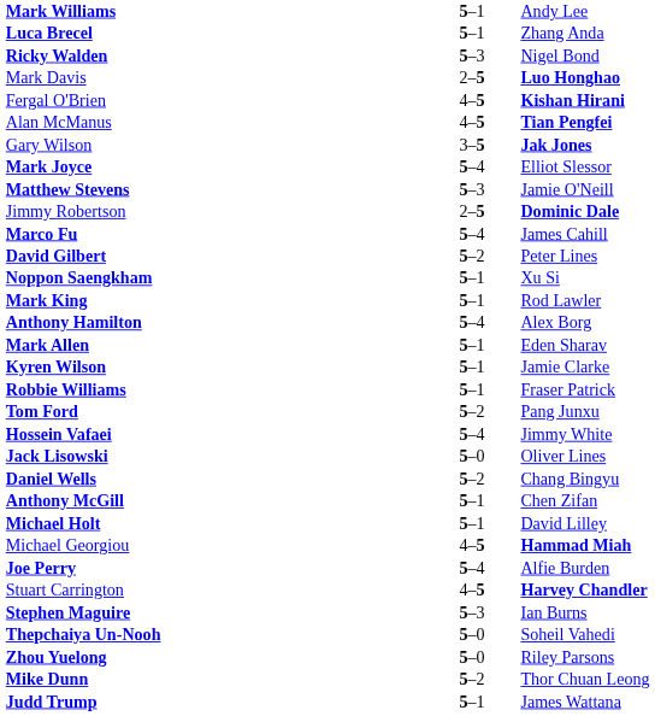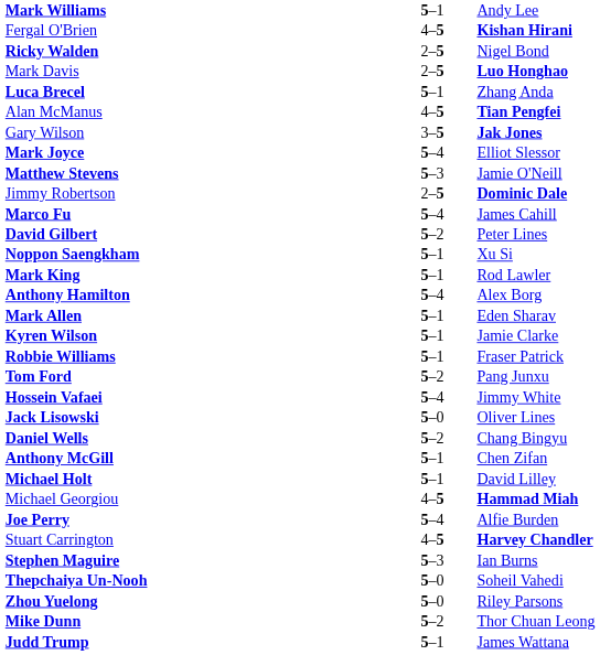 <table width="100%" cellspacing="1">
 <tr>
 <th width=45%></th>
 <th width=10%></th>
 <th width=45%></th>
 </tr>
 <tr>
 <td> <strong><a href='#'>Mark Williams</a></strong></td>
 <td align="center"><strong>5</strong>–1</td>
 <td> <a href='#'>Andy Lee</a></td>
 </tr>
 <tr>
-<td> <strong><a href='#'>Luca Brecel</a></strong></td>
-<td align="center"><strong>5</strong>–1</td>
-<td> <a href='#'>Zhang Anda</a></td>
+<td> <a href='#'>Fergal O'Brien</a></td>
+<td align="center">4–<strong>5</strong></td>
+<td> <strong><a href='#'>Kishan Hirani</a></strong></td>
 </tr>
 <tr>
 <td> <strong><a href='#'>Ricky Walden</a></strong></td>
-<td align="center"><strong>5</strong>–3</td>
+<td align="center">2–<strong>5</strong></td>
 <td> <a href='#'>Nigel Bond</a></td>
 </tr>
 <tr>
 <td> <a href='#'>Mark Davis</a></td>
 <td align="center">2–<strong>5</strong></td>
 <td> <strong><a href='#'>Luo Honghao</a></strong></td>
 </tr>
 <tr>
-<td> <a href='#'>Fergal O'Brien</a></td>
-<td align="center">4–<strong>5</strong></td>
-<td> <strong><a href='#'>Kishan Hirani</a></strong></td>
+<td> <strong><a href='#'>Luca Brecel</a></strong></td>
+<td align="center"><strong>5</strong>–1</td>
+<td> <a href='#'>Zhang Anda</a></td>
 </tr>
 <tr>
 <td> <a href='#'>Alan McManus</a></td>
 <td align="center">4–<strong>5</strong></td>
 <td> <strong><a href='#'>Tian Pengfei</a></strong></td>
 </tr>
 <tr>
 <td> <a href='#'>Gary Wilson</a></td>
 <td align="center">3–<strong>5</strong></td>
 <td> <strong><a href='#'>Jak Jones</a></strong></td>
 </tr>
 <tr>
 <td> <strong><a href='#'>Mark Joyce</a></strong></td>
 <td align="center"><strong>5</strong>–4</td>
 <td> <a href='#'>Elliot Slessor</a></td>
 </tr>
 <tr>
 <td> <strong><a href='#'>Matthew Stevens</a></strong></td>
 <td align="center"><strong>5</strong>–3</td>
 <td> <a href='#'>Jamie O'Neill</a></td>
 </tr>
 <tr>
 <td> <a href='#'>Jimmy Robertson</a></td>
 <td align="center">2–<strong>5</strong></td>
 <td> <strong><a href='#'>Dominic Dale</a></strong></td>
 </tr>
 <tr>
 <td> <strong><a href='#'>Marco Fu</a></strong></td>
 <td align="center"><strong>5</strong>–4</td>
 <td> <a href='#'>James Cahill</a></td>
 </tr>
 <tr>
 <td> <strong><a href='#'>David Gilbert</a></strong></td>
 <td align="center"><strong>5</strong>–2</td>
 <td> <a href='#'>Peter Lines</a></td>
 </tr>
 <tr>
 <td> <strong><a href='#'>Noppon Saengkham</a></strong></td>
 <td align="center"><strong>5</strong>–1</td>
 <td> <a href='#'>Xu Si</a></td>
 </tr>
 <tr>
 <td> <strong><a href='#'>Mark King</a></strong></td>
 <td align="center"><strong>5</strong>–1</td>
 <td> <a href='#'>Rod Lawler</a></td>
 </tr>
 <tr>
 <td> <strong><a href='#'>Anthony Hamilton</a></strong></td>
 <td align="center"><strong>5</strong>–4</td>
 <td> <a href='#'>Alex Borg</a></td>
 </tr>
 <tr>
 <td> <strong><a href='#'>Mark Allen</a></strong></td>
 <td align="center"><strong>5</strong>–1</td>
 <td> <a href='#'>Eden Sharav</a></td>
 </tr>
 <tr>
 <td> <strong><a href='#'>Kyren Wilson</a></strong></td>
 <td align="center"><strong>5</strong>–1</td>
 <td> <a href='#'>Jamie Clarke</a></td>
 </tr>
 <tr>
 <td> <strong><a href='#'>Robbie Williams</a></strong></td>
 <td align="center"><strong>5</strong>–1</td>
 <td> <a href='#'>Fraser Patrick</a></td>
 </tr>
 <tr>
 <td> <strong><a href='#'>Tom Ford</a></strong></td>
 <td align="center"><strong>5</strong>–2</td>
 <td> <a href='#'>Pang Junxu</a></td>
 </tr>
 <tr>
 <td> <strong><a href='#'>Hossein Vafaei</a></strong></td>
 <td align="center"><strong>5</strong>–4</td>
 <td> <a href='#'>Jimmy White</a></td>
 </tr>
 <tr>
 <td> <strong><a href='#'>Jack Lisowski</a></strong></td>
 <td align="center"><strong>5</strong>–0</td>
 <td> <a href='#'>Oliver Lines</a></td>
 </tr>
 <tr>
 <td> <strong><a href='#'>Daniel Wells</a></strong></td>
 <td align="center"><strong>5</strong>–2</td>
 <td> <a href='#'>Chang Bingyu</a></td>
 </tr>
 <tr>
 <td> <strong><a href='#'>Anthony McGill</a></strong></td>
 <td align="center"><strong>5</strong>–1</td>
 <td> <a href='#'>Chen Zifan</a></td>
 </tr>
 <tr>
 <td> <strong><a href='#'>Michael Holt</a></strong></td>
 <td align="center"><strong>5</strong>–1</td>
 <td> <a href='#'>David Lilley</a></td>
 </tr>
 <tr>
 <td> <a href='#'>Michael Georgiou</a></td>
 <td align="center">4–<strong>5</strong></td>
 <td> <strong><a href='#'>Hammad Miah</a></strong></td>
 </tr>
 <tr>
 <td> <strong><a href='#'>Joe Perry</a></strong></td>
 <td align="center"><strong>5</strong>–4</td>
 <td> <a href='#'>Alfie Burden</a></td>
 </tr>
 <tr>
 <td> <a href='#'>Stuart Carrington</a></td>
 <td align="center">4–<strong>5</strong></td>
 <td> <strong><a href='#'>Harvey Chandler</a></strong></td>
 </tr>
 <tr>
 <td> <strong><a href='#'>Stephen Maguire</a></strong></td>
 <td align="center"><strong>5</strong>–3</td>
 <td> <a href='#'>Ian Burns</a></td>
 </tr>
 <tr>
 <td> <strong><a href='#'>Thepchaiya Un-Nooh</a></strong></td>
 <td align="center"><strong>5</strong>–0</td>
 <td> <a href='#'>Soheil Vahedi</a></td>
 </tr>
 <tr>
 <td> <strong><a href='#'>Zhou Yuelong</a></strong></td>
 <td align="center"><strong>5</strong>–0</td>
 <td> <a href='#'>Riley Parsons</a></td>
 </tr>
 <tr>
 <td> <strong><a href='#'>Mike Dunn</a></strong></td>
 <td align="center"><strong>5</strong>–2</td>
 <td> <a href='#'>Thor Chuan Leong</a></td>
 </tr>
 <tr>
 <td> <strong><a href='#'>Judd Trump</a></strong></td>
 <td align="center"><strong>5</strong>–1</td>
 <td> <a href='#'>James Wattana</a></td>
 </tr>
 </table>
